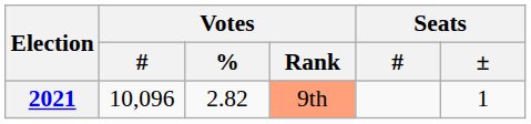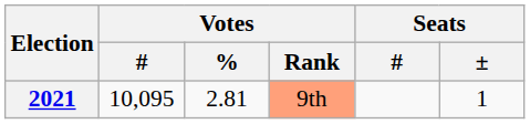 <table class=wikitable style="text-align:center">
 <tr>
 <th rowspan=2>Election</th>
 <th colspan=3>Votes</th>
 <th colspan=2>Seats</th>
 </tr>
 <tr>
 <th style="width:50px">#</th>
 <th style="width:50px">%</th>
 <th style="width:50px">Rank</th>
 <th style="width:50px">#</th>
 <th style="width:50px">±</th>
 </tr>
 <tr>
 <th><a href='#'>2021</a></th>
-<td>10,096</td>
-<td>2.82</td>
+<td>10,095</td>
+<td>2.81</td>
 <td style="background: lightsalmon;">9th</td>
 <td style="text-align:right;"></td>
 <td> 1</td>
 </tr>
 </table>
